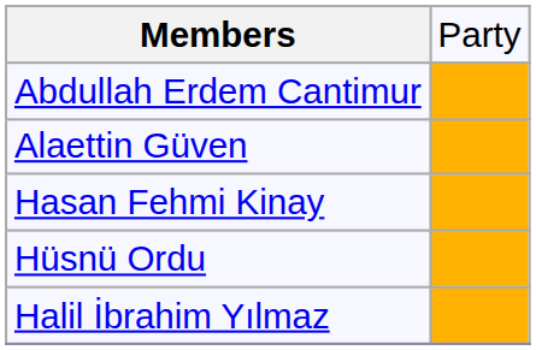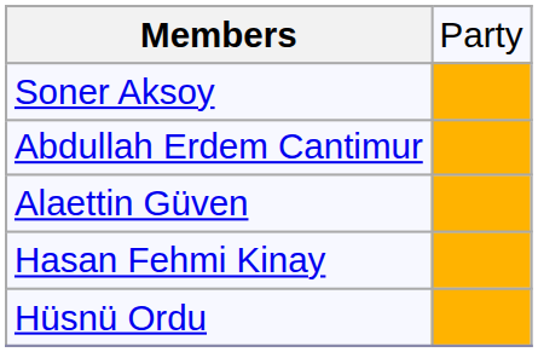 <table class=wikitable style="border:1px solid #8888aa; background-color:#f7f8ff; padding:0px; font-size:90%;">
 <tr>
 <th>Members</th>
 <td>Party</td>
+</tr>
+<tr>
+<td><a href='#'>Soner Aksoy</a></td>
+<td style="background: #ffb300"></td>
 </tr>
 <tr>
 <td><a href='#'>Abdullah Erdem Cantimur</a></td>
 <td style="background: #ffb300"></td>
 </tr>
 <tr>
 <td><a href='#'>Alaettin Güven</a></td>
 <td style="background: #ffb300"></td>
 </tr>
 <tr>
 <td><a href='#'>Hasan Fehmi Kinay</a></td>
 <td style="background: #ffb300"></td>
 </tr>
 <tr>
 <td><a href='#'>Hüsnü Ordu</a></td>
 <td style="background: #ffb300"></td>
 </tr>
 <tr>
-<td><a href='#'>Halil İbrahim Yılmaz</a></td>
-<td style="background: #ffb300"></td>
-</tr>
-<tr>
 </tr>
 </table>
